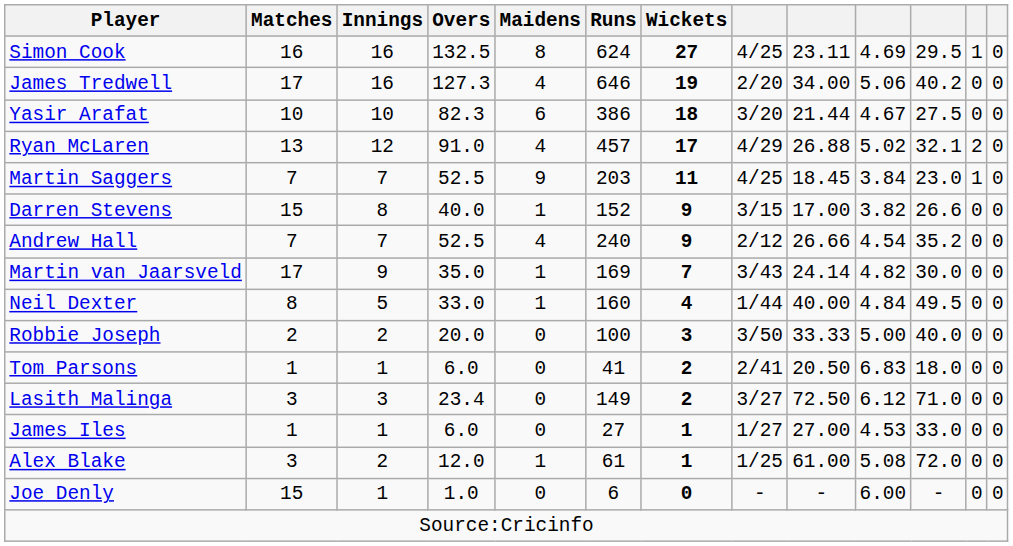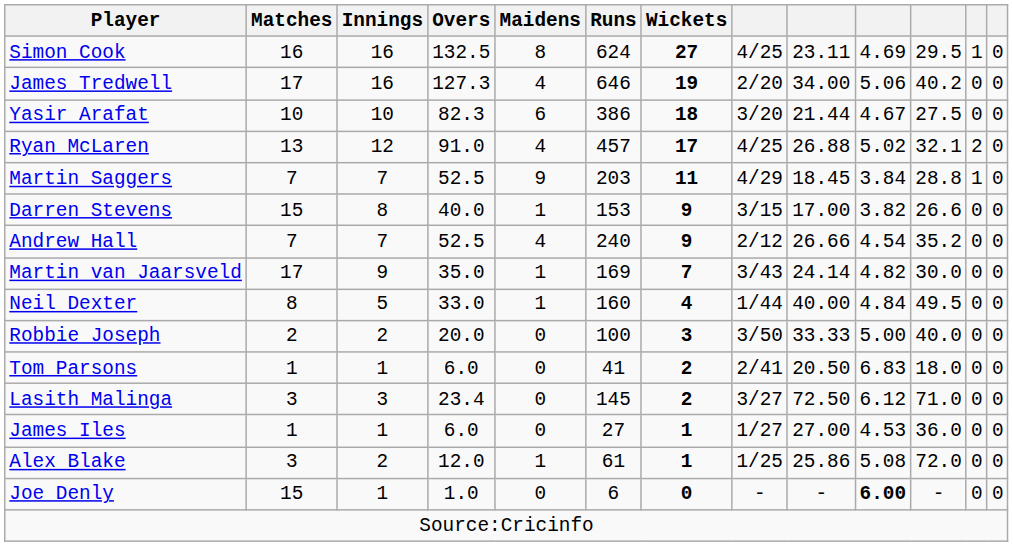 <table class="wikitable" style="text-align:center">
 <tr>
 <th>Player</th>
 <th>Matches</th>
 <th>Innings</th>
 <th>Overs</th>
 <th>Maidens</th>
 <th>Runs</th>
 <th>Wickets</th>
 <th></th>
 <th></th>
 <th></th>
 <th></th>
 <th></th>
 <th></th>
 </tr>
 <tr>
 <td align="left"><a href='#'>Simon Cook</a></td>
 <td>16</td>
 <td>16</td>
 <td>132.5</td>
 <td>8</td>
 <td>624</td>
 <td><strong>27</strong></td>
 <td>4/25</td>
 <td>23.11</td>
 <td>4.69</td>
 <td>29.5</td>
 <td>1</td>
 <td>0</td>
 </tr>
 <tr>
 <td align="left"><a href='#'>James Tredwell</a></td>
 <td>17</td>
 <td>16</td>
 <td>127.3</td>
 <td>4</td>
 <td>646</td>
 <td><strong>19</strong></td>
 <td>2/20</td>
 <td>34.00</td>
 <td>5.06</td>
 <td>40.2</td>
 <td>0</td>
 <td>0</td>
 </tr>
 <tr>
 <td align="left"><a href='#'>Yasir Arafat</a></td>
 <td>10</td>
 <td>10</td>
 <td>82.3</td>
 <td>6</td>
 <td>386</td>
 <td><strong>18</strong></td>
 <td>3/20</td>
 <td>21.44</td>
 <td>4.67</td>
 <td>27.5</td>
 <td>0</td>
 <td>0</td>
 </tr>
 <tr>
 <td align="left"><a href='#'>Ryan McLaren</a></td>
 <td>13</td>
 <td>12</td>
 <td>91.0</td>
 <td>4</td>
 <td>457</td>
 <td><strong>17</strong></td>
-<td>4/29</td>
+<td>4/25</td>
 <td>26.88</td>
 <td>5.02</td>
 <td>32.1</td>
 <td>2</td>
 <td>0</td>
 </tr>
 <tr>
 <td align="left"><a href='#'>Martin Saggers</a></td>
 <td>7</td>
 <td>7</td>
 <td>52.5</td>
 <td>9</td>
 <td>203</td>
 <td><strong>11</strong></td>
-<td>4/25</td>
+<td>4/29</td>
 <td>18.45</td>
 <td>3.84</td>
-<td>23.0</td>
+<td>28.8</td>
 <td>1</td>
 <td>0</td>
 </tr>
 <tr>
 <td align="left"><a href='#'>Darren Stevens</a></td>
 <td>15</td>
 <td>8</td>
 <td>40.0</td>
 <td>1</td>
-<td>152</td>
+<td>153</td>
 <td><strong>9</strong></td>
 <td>3/15</td>
 <td>17.00</td>
 <td>3.82</td>
 <td>26.6</td>
 <td>0</td>
 <td>0</td>
 </tr>
 <tr>
 <td align="left"><a href='#'>Andrew Hall</a></td>
 <td>7</td>
 <td>7</td>
 <td>52.5</td>
 <td>4</td>
 <td>240</td>
 <td><strong>9</strong></td>
 <td>2/12</td>
 <td>26.66</td>
 <td>4.54</td>
 <td>35.2</td>
 <td>0</td>
 <td>0</td>
 </tr>
 <tr>
 <td align="left"><a href='#'>Martin van Jaarsveld</a></td>
 <td>17</td>
 <td>9</td>
 <td>35.0</td>
 <td>1</td>
 <td>169</td>
 <td><strong>7</strong></td>
 <td>3/43</td>
 <td>24.14</td>
 <td>4.82</td>
 <td>30.0</td>
 <td>0</td>
 <td>0</td>
 </tr>
 <tr>
 <td align="left"><a href='#'>Neil Dexter</a></td>
 <td>8</td>
 <td>5</td>
 <td>33.0</td>
 <td>1</td>
 <td>160</td>
 <td><strong>4</strong></td>
 <td>1/44</td>
 <td>40.00</td>
 <td>4.84</td>
 <td>49.5</td>
 <td>0</td>
 <td>0</td>
 </tr>
 <tr>
 <td align="left"><a href='#'>Robbie Joseph</a></td>
 <td>2</td>
 <td>2</td>
 <td>20.0</td>
 <td>0</td>
 <td>100</td>
 <td><strong>3</strong></td>
 <td>3/50</td>
 <td>33.33</td>
 <td>5.00</td>
 <td>40.0</td>
 <td>0</td>
 <td>0</td>
 </tr>
 <tr>
 <td align="left"><a href='#'>Tom Parsons</a></td>
 <td>1</td>
 <td>1</td>
 <td>6.0</td>
 <td>0</td>
 <td>41</td>
 <td><strong>2</strong></td>
 <td>2/41</td>
 <td>20.50</td>
 <td>6.83</td>
 <td>18.0</td>
 <td>0</td>
 <td>0</td>
 </tr>
 <tr>
 <td align="left"><a href='#'>Lasith Malinga</a></td>
 <td>3</td>
 <td>3</td>
 <td>23.4</td>
 <td>0</td>
-<td>149</td>
+<td>145</td>
 <td><strong>2</strong></td>
 <td>3/27</td>
 <td>72.50</td>
 <td>6.12</td>
 <td>71.0</td>
 <td>0</td>
 <td>0</td>
 </tr>
 <tr>
 <td align="left"><a href='#'>James Iles</a></td>
 <td>1</td>
 <td>1</td>
 <td>6.0</td>
 <td>0</td>
 <td>27</td>
 <td><strong>1</strong></td>
 <td>1/27</td>
 <td>27.00</td>
 <td>4.53</td>
-<td>33.0</td>
+<td>36.0</td>
 <td>0</td>
 <td>0</td>
 </tr>
 <tr>
 <td align="left"><a href='#'>Alex Blake</a></td>
 <td>3</td>
 <td>2</td>
 <td>12.0</td>
 <td>1</td>
 <td>61</td>
 <td><strong>1</strong></td>
 <td>1/25</td>
-<td>61.00</td>
+<td>25.86</td>
 <td>5.08</td>
 <td>72.0</td>
 <td>0</td>
 <td>0</td>
 </tr>
 <tr>
 <td align="left"><a href='#'>Joe Denly</a></td>
 <td>15</td>
 <td>1</td>
 <td>1.0</td>
 <td>0</td>
 <td>6</td>
 <td><strong>0</strong></td>
 <td>-</td>
 <td>-</td>
-<td>6.00</td>
+<td><strong>6.00</strong></td>
 <td>-</td>
 <td>0</td>
 <td>0</td>
 </tr>
 <tr>
 <td colspan="14">Source:Cricinfo</td>
 </tr>
 </table>
